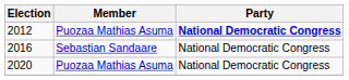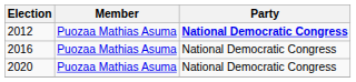 <table class="wikitable">
 <tr>
 <th>Election</th>
 <th>Member</th>
 <th>Party</th>
 </tr>
 <tr>
 <td>2012</td>
 <td><a href='#'>Puozaa Mathias Asuma</a></td>
 <td><strong><a href='#'>National Democratic Congress</a></strong></td>
 </tr>
 <tr>
 <td>2016</td>
-<td><a href='#'>Sebastian Sandaare</a></td>
+<td><a href='#'>Puozaa Mathias Asuma</a></td>
 <td>National Democratic Congress</td>
 </tr>
 <tr>
 <td>2020</td>
 <td><a href='#'>Puozaa Mathias Asuma</a></td>
 <td>National Democratic Congress</td>
 </tr>
 <tr>
 </tr>
 </table>
